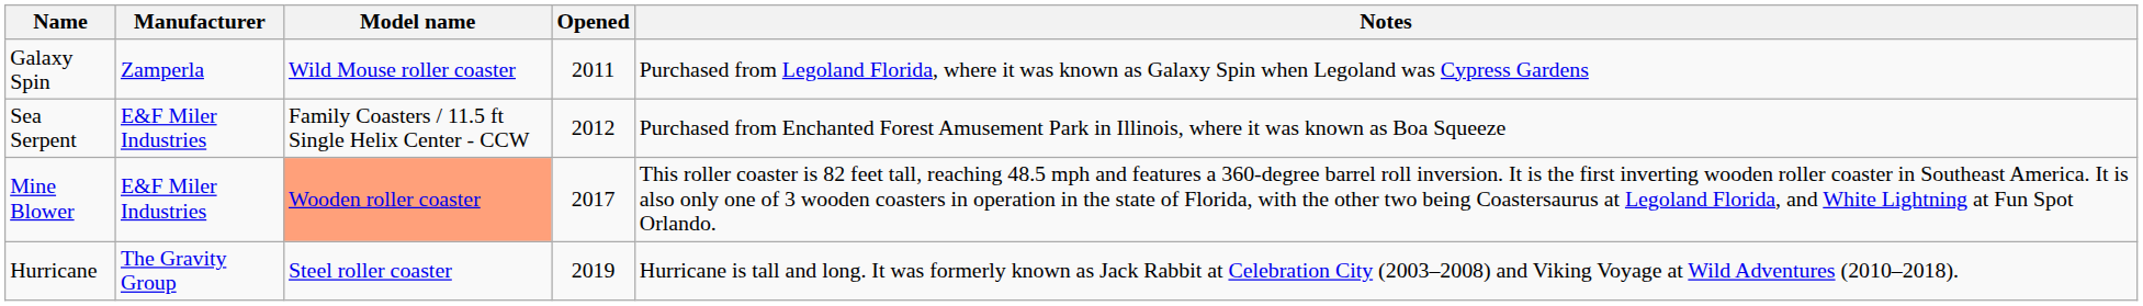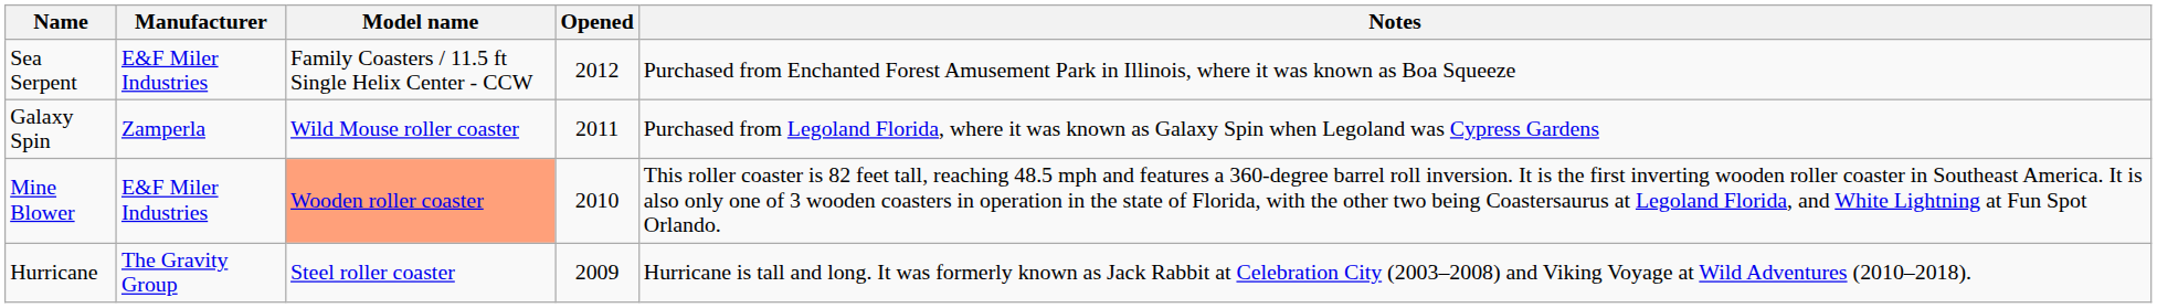 <table class="wikitable sortable">
 <tr>
 <th>Name</th>
 <th>Manufacturer</th>
 <th>Model name</th>
 <th>Opened</th>
 <th>Notes</th>
 </tr>
 <tr>
+<td>Sea Serpent</td>
+<td><a href='#'>E&F Miler Industries</a></td>
+<td>Family Coasters / 11.5 ft Single Helix Center - CCW</td>
+<td align=center>2012</td>
+<td>Purchased from Enchanted Forest Amusement Park in Illinois, where it was known as Boa Squeeze</td>
+</tr>
+<tr>
 <td>Galaxy Spin</td>
 <td><a href='#'>Zamperla</a></td>
 <td><a href='#'>Wild Mouse roller coaster</a></td>
 <td align=center>2011</td>
 <td>Purchased from <a href='#'>Legoland Florida</a>, where it was known as Galaxy Spin when Legoland was <a href='#'>Cypress Gardens</a></td>
 </tr>
 <tr>
-<td>Sea Serpent</td>
-<td><a href='#'>E&F Miler Industries</a></td>
-<td>Family Coasters / 11.5 ft Single Helix Center - CCW</td>
-<td align=center>2012</td>
-<td>Purchased from Enchanted Forest Amusement Park in Illinois, where it was known as Boa Squeeze</td>
-</tr>
-<tr>
 <td><a href='#'>Mine Blower</a></td>
 <td><a href='#'>E&F Miler Industries</a></td>
 <td style="background: lightsalmon;"><a href='#'>Wooden roller coaster</a></td>
-<td align=center>2017</td>
+<td align=center>2010</td>
 <td>This roller coaster is 82 feet tall, reaching 48.5 mph and features a 360-degree barrel roll inversion. It is the first inverting wooden roller coaster in Southeast America. It is also only one of 3 wooden coasters in operation in the state of Florida, with the other two being Coastersaurus at <a href='#'>Legoland Florida</a>, and <a href='#'>White Lightning</a> at Fun Spot Orlando.</td>
 </tr>
 <tr>
 <td>Hurricane</td>
 <td><a href='#'>The Gravity Group</a></td>
 <td><a href='#'>Steel roller coaster</a></td>
-<td align=center>2019</td>
+<td align=center>2009</td>
 <td>Hurricane is  tall and  long. It was formerly known as Jack Rabbit at <a href='#'>Celebration City</a> (2003–2008) and Viking Voyage at <a href='#'>Wild Adventures</a> (2010–2018).</td>
 </tr>
 </table>
